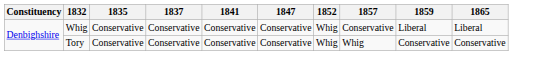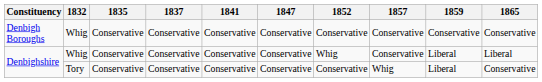 <table class=wikitable sortable>
 <tr>
 <th>Constituency</th>
 <th>1832</th>
 <th>1835</th>
 <th>1837</th>
 <th>1841</th>
 <th>1847</th>
 <th>1852</th>
 <th>1857</th>
 <th>1859</th>
 <th>1865</th>
+</tr>
+<tr>
+<td><a href='#'>Denbigh Boroughs</a></td>
+<td bgcolor=>Whig</td>
+<td bgcolor=>Conservative</td>
+<td bgcolor=>Conservative</td>
+<td bgcolor=>Conservative</td>
+<td bgcolor=>Conservative</td>
+<td bgcolor=>Conservative</td>
+<td bgcolor=>Conservative</td>
+<td bgcolor=>Conservative</td>
+<td bgcolor=>Conservative</td>
 </tr>
 <tr>
 <td rowspan=2><a href='#'>Denbighshire</a></td>
 <td bgcolor=>Whig</td>
 <td bgcolor=>Conservative</td>
 <td bgcolor=>Conservative</td>
 <td bgcolor=>Conservative</td>
 <td bgcolor=>Conservative</td>
 <td bgcolor=>Whig</td>
 <td bgcolor=>Conservative</td>
 <td bgcolor=>Liberal</td>
 <td bgcolor=>Liberal</td>
 </tr>
 <tr>
 <td bgcolor=>Tory</td>
 <td bgcolor=>Conservative</td>
 <td bgcolor=>Conservative</td>
 <td bgcolor=>Conservative</td>
 <td bgcolor=>Conservative</td>
+<td bgcolor=>Conservative</td>
 <td bgcolor=>Whig</td>
-<td bgcolor=>Whig</td>
-<td bgcolor=>Conservative</td>
+<td bgcolor=>Liberal</td>
 <td bgcolor=>Conservative</td>
 </tr>
 </table>
